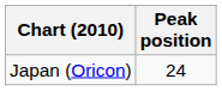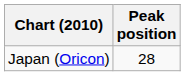 <table class="wikitable sortable plainrowheaders">
 <tr>
 <th scope="col">Chart (2010)</th>
 <th scope="col">Peak<br>position</th>
 </tr>
 <tr>
 <td>Japan (<a href='#'>Oricon</a>)</td>
-<td style="text-align:center;">24</td>
+<td style="text-align:center;">28</td>
 </tr>
 </table>
